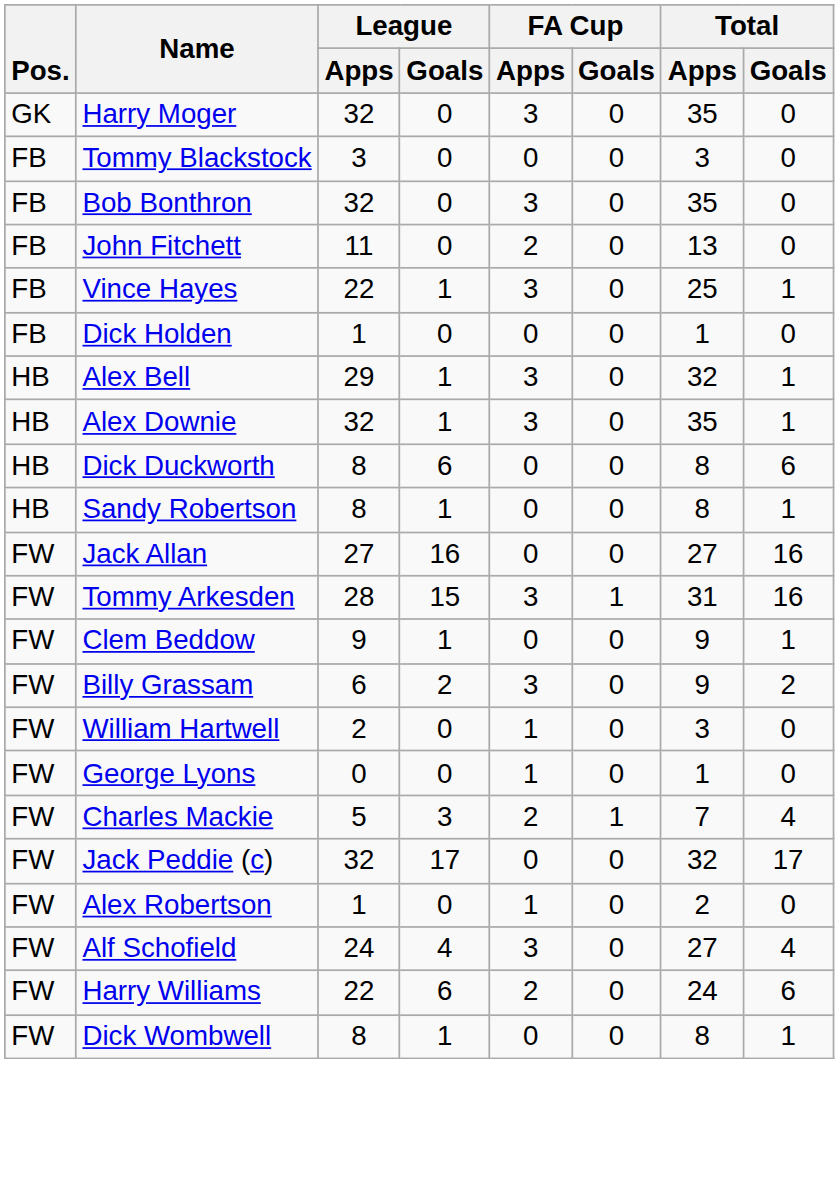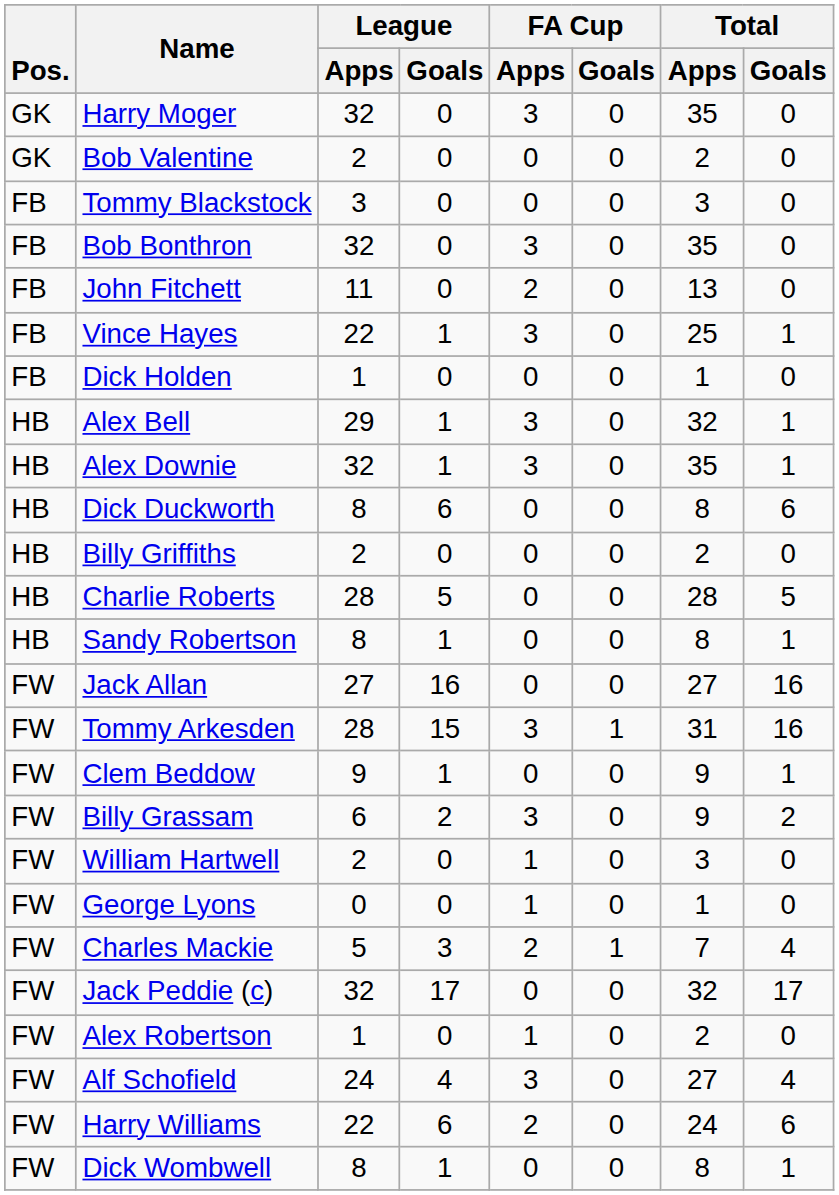 <table class="wikitable" style="text-align:center">
 <tr>
 <th rowspan="2" valign="bottom">Pos.</th>
 <th rowspan="2">Name</th>
 <th colspan="2" width="85">League</th>
 <th colspan="2" width="85">FA Cup</th>
 <th colspan="2" width="85">Total</th>
 </tr>
 <tr>
 <th>Apps</th>
 <th>Goals</th>
 <th>Apps</th>
 <th>Goals</th>
 <th>Apps</th>
 <th>Goals</th>
 </tr>
 <tr>
 <td align="left">GK</td>
 <td align="left"> <a href='#'>Harry Moger</a></td>
 <td>32</td>
 <td>0</td>
 <td>3</td>
 <td>0</td>
 <td>35</td>
+<td>0</td>
+</tr>
+<tr>
+<td align="left">GK</td>
+<td align="left"> <a href='#'>Bob Valentine</a></td>
+<td>2</td>
+<td>0</td>
+<td>0</td>
+<td>0</td>
+<td>2</td>
 <td>0</td>
 </tr>
 <tr>
 <td align="left">FB</td>
 <td align="left"> <a href='#'>Tommy Blackstock</a></td>
 <td>3</td>
 <td>0</td>
 <td>0</td>
 <td>0</td>
 <td>3</td>
 <td>0</td>
 </tr>
 <tr>
 <td align="left">FB</td>
 <td align="left"> <a href='#'>Bob Bonthron</a></td>
 <td>32</td>
 <td>0</td>
 <td>3</td>
 <td>0</td>
 <td>35</td>
 <td>0</td>
 </tr>
 <tr>
 <td align="left">FB</td>
 <td align="left"> <a href='#'>John Fitchett</a></td>
 <td>11</td>
 <td>0</td>
 <td>2</td>
 <td>0</td>
 <td>13</td>
 <td>0</td>
 </tr>
 <tr>
 <td align="left">FB</td>
 <td align="left"> <a href='#'>Vince Hayes</a></td>
 <td>22</td>
 <td>1</td>
 <td>3</td>
 <td>0</td>
 <td>25</td>
 <td>1</td>
 </tr>
 <tr>
 <td align="left">FB</td>
 <td align="left"> <a href='#'>Dick Holden</a></td>
 <td>1</td>
 <td>0</td>
 <td>0</td>
 <td>0</td>
 <td>1</td>
 <td>0</td>
 </tr>
 <tr>
 <td align="left">HB</td>
 <td align="left"> <a href='#'>Alex Bell</a></td>
 <td>29</td>
 <td>1</td>
 <td>3</td>
 <td>0</td>
 <td>32</td>
 <td>1</td>
 </tr>
 <tr>
 <td align="left">HB</td>
 <td align="left"> <a href='#'>Alex Downie</a></td>
 <td>32</td>
 <td>1</td>
 <td>3</td>
 <td>0</td>
 <td>35</td>
 <td>1</td>
 </tr>
 <tr>
 <td align="left">HB</td>
 <td align="left"> <a href='#'>Dick Duckworth</a></td>
 <td>8</td>
 <td>6</td>
 <td>0</td>
 <td>0</td>
 <td>8</td>
 <td>6</td>
+</tr>
+<tr>
+<td align="left">HB</td>
+<td align="left"> <a href='#'>Billy Griffiths</a></td>
+<td>2</td>
+<td>0</td>
+<td>0</td>
+<td>0</td>
+<td>2</td>
+<td>0</td>
+</tr>
+<tr>
+<td align="left">HB</td>
+<td align="left"> <a href='#'>Charlie Roberts</a></td>
+<td>28</td>
+<td>5</td>
+<td>0</td>
+<td>0</td>
+<td>28</td>
+<td>5</td>
 </tr>
 <tr>
 <td align="left">HB</td>
 <td align="left"> <a href='#'>Sandy Robertson</a></td>
 <td>8</td>
 <td>1</td>
 <td>0</td>
 <td>0</td>
 <td>8</td>
 <td>1</td>
 </tr>
 <tr>
 <td align="left">FW</td>
 <td align="left"> <a href='#'>Jack Allan</a></td>
 <td>27</td>
 <td>16</td>
 <td>0</td>
 <td>0</td>
 <td>27</td>
 <td>16</td>
 </tr>
 <tr>
 <td align="left">FW</td>
 <td align="left"> <a href='#'>Tommy Arkesden</a></td>
 <td>28</td>
 <td>15</td>
 <td>3</td>
 <td>1</td>
 <td>31</td>
 <td>16</td>
 </tr>
 <tr>
 <td align="left">FW</td>
 <td align="left"> <a href='#'>Clem Beddow</a></td>
 <td>9</td>
 <td>1</td>
 <td>0</td>
 <td>0</td>
 <td>9</td>
 <td>1</td>
 </tr>
 <tr>
 <td align="left">FW</td>
 <td align="left"> <a href='#'>Billy Grassam</a></td>
 <td>6</td>
 <td>2</td>
 <td>3</td>
 <td>0</td>
 <td>9</td>
 <td>2</td>
 </tr>
 <tr>
 <td align="left">FW</td>
 <td align="left"> <a href='#'>William Hartwell</a></td>
 <td>2</td>
 <td>0</td>
 <td>1</td>
 <td>0</td>
 <td>3</td>
 <td>0</td>
 </tr>
 <tr>
 <td align="left">FW</td>
 <td align="left"> <a href='#'>George Lyons</a></td>
 <td>0</td>
 <td>0</td>
 <td>1</td>
 <td>0</td>
 <td>1</td>
 <td>0</td>
 </tr>
 <tr>
 <td align="left">FW</td>
 <td align="left"> <a href='#'>Charles Mackie</a></td>
 <td>5</td>
 <td>3</td>
 <td>2</td>
 <td>1</td>
 <td>7</td>
 <td>4</td>
 </tr>
 <tr>
 <td align="left">FW</td>
 <td align="left"> <a href='#'>Jack Peddie</a> (<a href='#'>c</a>)</td>
 <td>32</td>
 <td>17</td>
 <td>0</td>
 <td>0</td>
 <td>32</td>
 <td>17</td>
 </tr>
 <tr>
 <td align="left">FW</td>
 <td align="left"> <a href='#'>Alex Robertson</a></td>
 <td>1</td>
 <td>0</td>
 <td>1</td>
 <td>0</td>
 <td>2</td>
 <td>0</td>
 </tr>
 <tr>
 <td align="left">FW</td>
 <td align="left"> <a href='#'>Alf Schofield</a></td>
 <td>24</td>
 <td>4</td>
 <td>3</td>
 <td>0</td>
 <td>27</td>
 <td>4</td>
 </tr>
 <tr>
 <td align="left">FW</td>
 <td align="left"> <a href='#'>Harry Williams</a></td>
 <td>22</td>
 <td>6</td>
 <td>2</td>
 <td>0</td>
 <td>24</td>
 <td>6</td>
 </tr>
 <tr>
 <td align="left">FW</td>
 <td align="left"> <a href='#'>Dick Wombwell</a></td>
 <td>8</td>
 <td>1</td>
 <td>0</td>
 <td>0</td>
 <td>8</td>
 <td>1</td>
 </tr>
 </table>
